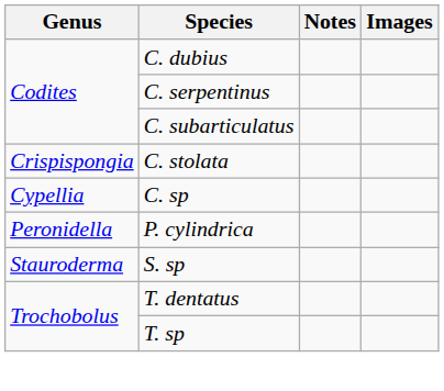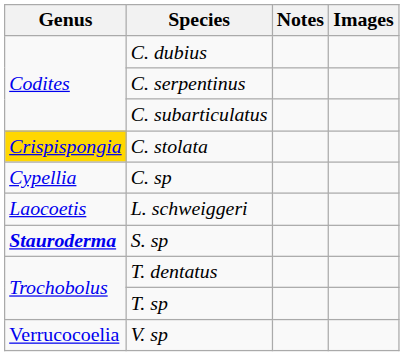 <table class="wikitable">
 <tr>
 <th>Genus</th>
 <th>Species</th>
 <th>Notes</th>
 <th>Images</th>
 </tr>
 <tr>
 <td rowspan="3"><em><a href='#'>Codites</a></em></td>
 <td><em>C. dubius</em></td>
 <td></td>
 <td></td>
 </tr>
 <tr>
 <td><em>C. serpentinus</em></td>
 <td></td>
 <td></td>
 </tr>
 <tr>
 <td><em>C. subarticulatus</em></td>
 <td></td>
 <td></td>
 </tr>
 <tr>
-<td><em><a href='#'>Crispispongia</a></em></td>
+<td style="background: gold;"><em><a href='#'>Crispispongia</a></em></td>
 <td><em>C. stolata</em></td>
 <td></td>
 <td></td>
 </tr>
 <tr>
 <td><em><a href='#'>Cypellia</a></em></td>
 <td><em>C. sp</em></td>
 <td></td>
 <td></td>
 </tr>
 <tr>
-<td><em><a href='#'>Peronidella</a></em></td>
-<td><em>P. cylindrica</em></td>
+<td><em><a href='#'>Laocoetis</a></em></td>
+<td><em>L. schweiggeri</em></td>
 <td></td>
 <td></td>
 </tr>
 <tr>
-<td><em><a href='#'>Stauroderma</a></em></td>
+<td><strong><em><a href='#'>Stauroderma</a></em></strong></td>
 <td><em>S. sp</em></td>
 <td></td>
 <td></td>
 </tr>
 <tr>
 <td rowspan="2"><em><a href='#'>Trochobolus</a></em></td>
 <td><em>T. dentatus</em></td>
 <td></td>
 <td></td>
 </tr>
 <tr>
 <td><em>T. sp</em></td>
 <td></td>
 <td></td>
 </tr>
+<tr>
+<td><a href='#'>Verrucocoelia</a></td>
+<td><em>V. sp</em></td>
+<td></td>
+<td></td>
+</tr>
 </table>
